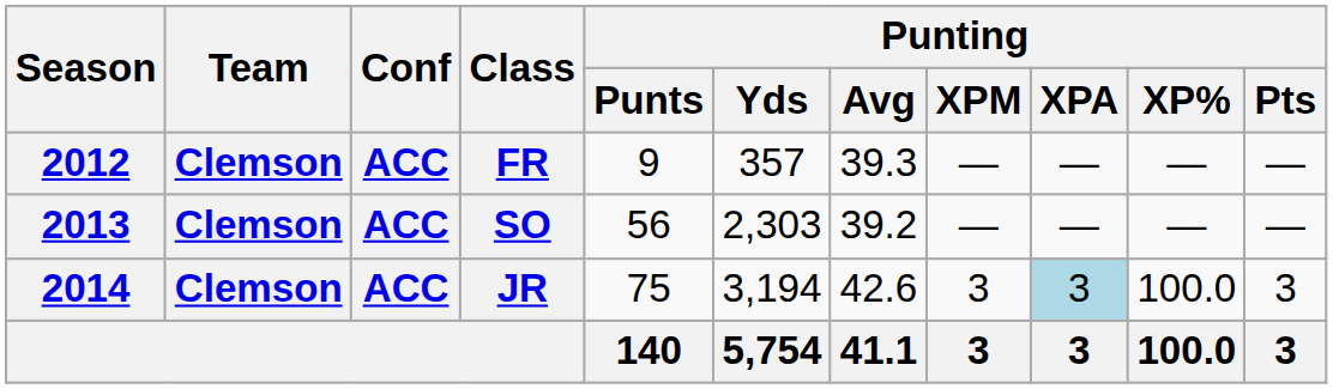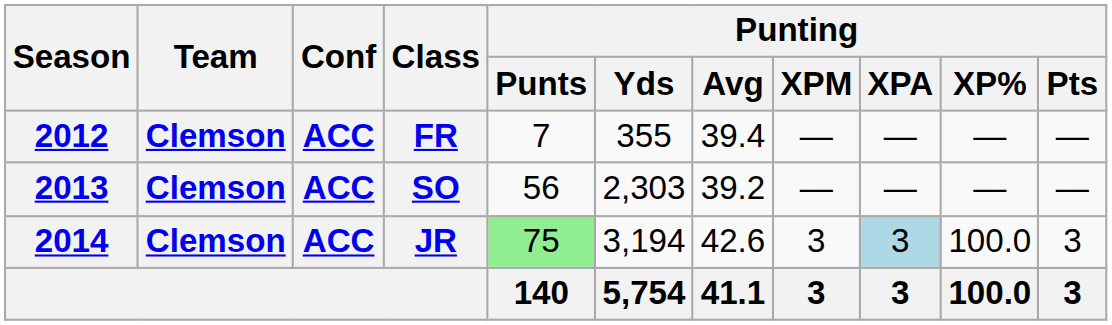 <table class="wikitable" style="text-align: center;">
 <tr>
 <th rowspan="2">Season</th>
 <th rowspan="2">Team</th>
 <th rowspan="2">Conf</th>
 <th rowspan="2">Class</th>
 <th colspan="7">Punting</th>
 </tr>
 <tr>
 <th>Punts</th>
 <th>Yds</th>
 <th>Avg</th>
 <th>XPM</th>
 <th>XPA</th>
 <th>XP%</th>
 <th>Pts</th>
 </tr>
 <tr>
 <th><a href='#'>2012</a></th>
 <th><a href='#'>Clemson</a></th>
 <th><a href='#'>ACC</a></th>
 <th><a href='#'>FR</a></th>
-<td>9</td>
-<td>357</td>
-<td>39.3</td>
+<td>7</td>
+<td>355</td>
+<td>39.4</td>
 <td>—</td>
 <td>—</td>
 <td>—</td>
 <td>—</td>
 </tr>
 <tr>
 <th><a href='#'>2013</a></th>
 <th><a href='#'>Clemson</a></th>
 <th><a href='#'>ACC</a></th>
 <th><a href='#'>SO</a></th>
 <td>56</td>
 <td>2,303</td>
 <td>39.2</td>
 <td>—</td>
 <td>—</td>
 <td>—</td>
 <td>—</td>
 </tr>
 <tr>
 <th><a href='#'>2014</a></th>
 <th><a href='#'>Clemson</a></th>
 <th><a href='#'>ACC</a></th>
 <th><a href='#'>JR</a></th>
-<td>75</td>
+<td style="background: lightgreen;">75</td>
 <td>3,194</td>
 <td>42.6</td>
 <td>3</td>
 <td style="background: lightblue;">3</td>
 <td>100.0</td>
 <td>3</td>
 </tr>
 <tr>
 <th colspan="4"></th>
 <th>140</th>
 <th>5,754</th>
 <th>41.1</th>
 <th>3</th>
 <th>3</th>
 <th>100.0</th>
 <th>3</th>
 </tr>
 </table>
